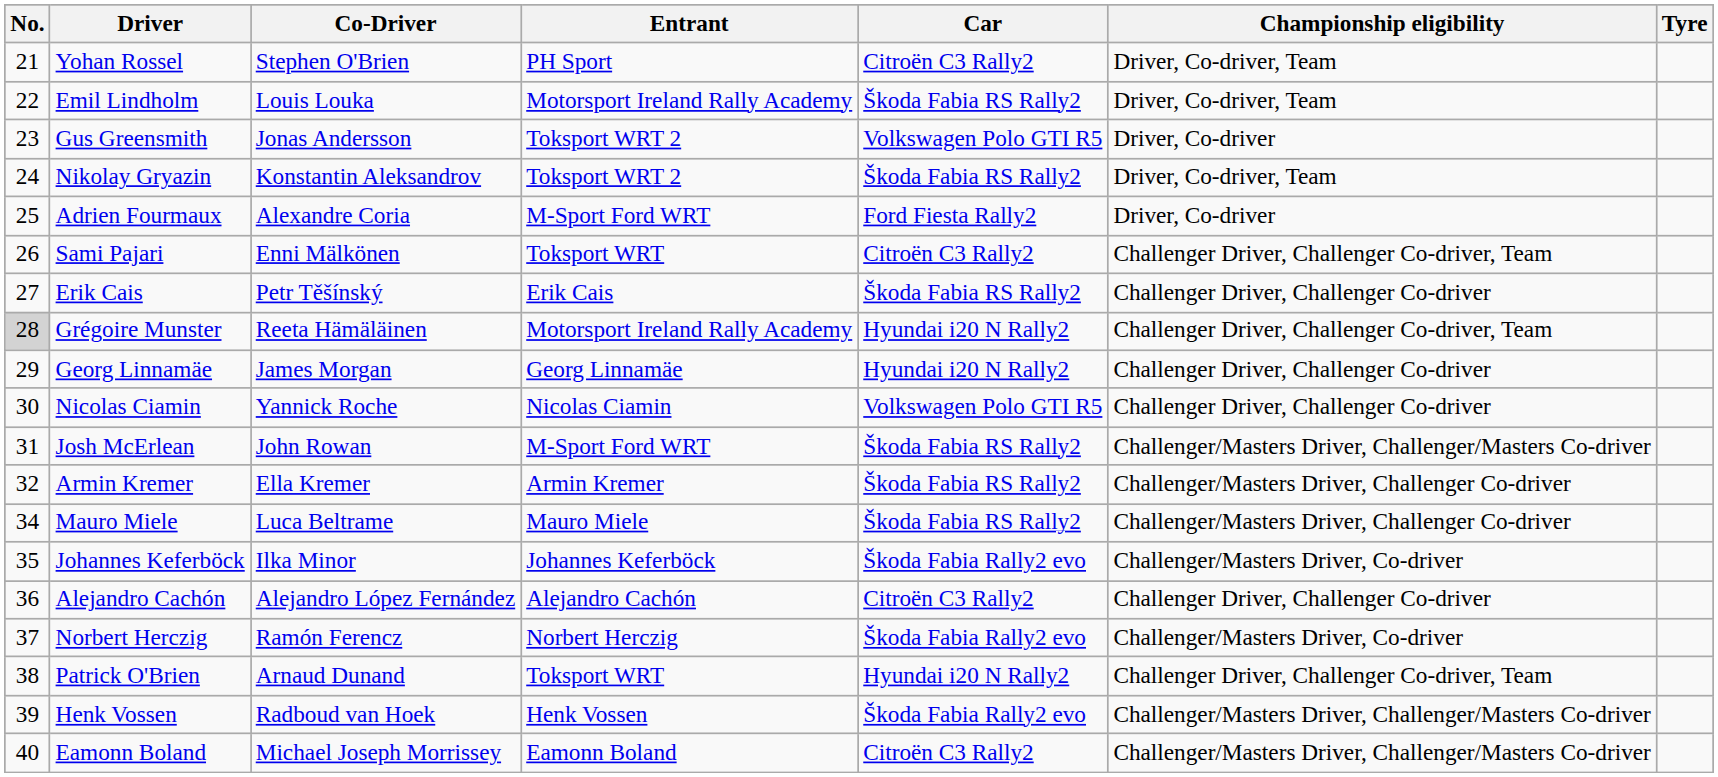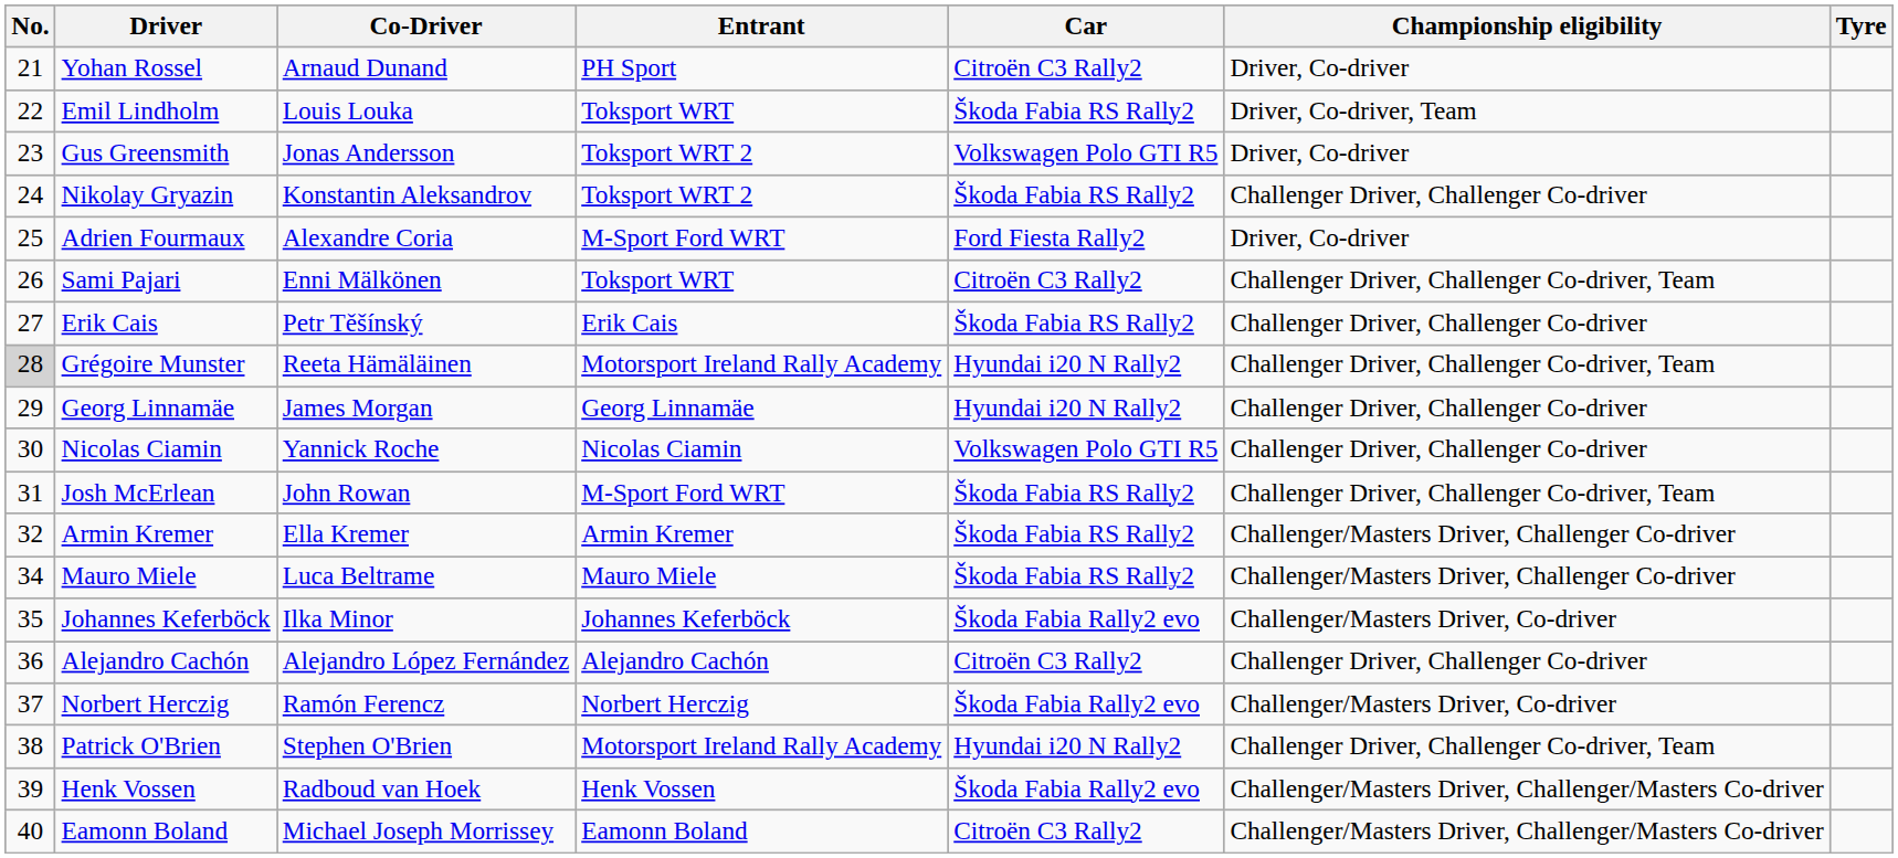 <table class="wikitable" style="font-size: 85%;">
 <tr>
 <th>No.</th>
 <th>Driver</th>
 <th>Co-Driver</th>
 <th>Entrant</th>
 <th>Car</th>
 <th>Championship eligibility</th>
 <th>Tyre</th>
 </tr>
 <tr>
 <td align="center">21</td>
 <td> <a href='#'>Yohan Rossel</a></td>
-<td> <a href='#'>Stephen O'Brien</a></td>
+<td> <a href='#'>Arnaud Dunand</a></td>
 <td> <a href='#'>PH Sport</a></td>
 <td><a href='#'>Citroën C3 Rally2</a></td>
-<td>Driver, Co-driver, Team</td>
+<td>Driver, Co-driver</td>
 <td align="center"></td>
 </tr>
 <tr>
 <td align="center">22</td>
 <td> <a href='#'>Emil Lindholm</a></td>
 <td> <a href='#'>Louis Louka</a></td>
-<td> <a href='#'>Motorsport Ireland Rally Academy</a></td>
+<td> <a href='#'>Toksport WRT</a></td>
 <td><a href='#'>Škoda Fabia RS Rally2</a></td>
 <td>Driver, Co-driver, Team</td>
 <td align="center"></td>
 </tr>
 <tr>
 <td align="center">23</td>
 <td> <a href='#'>Gus Greensmith</a></td>
 <td> <a href='#'>Jonas Andersson</a></td>
 <td> <a href='#'>Toksport WRT 2</a></td>
 <td><a href='#'>Volkswagen Polo GTI R5</a></td>
 <td>Driver, Co-driver</td>
 <td align="center"></td>
 </tr>
 <tr>
 <td align="center">24</td>
 <td> <a href='#'>Nikolay Gryazin</a></td>
 <td> <a href='#'>Konstantin Aleksandrov</a></td>
 <td> <a href='#'>Toksport WRT 2</a></td>
 <td><a href='#'>Škoda Fabia RS Rally2</a></td>
-<td>Driver, Co-driver, Team</td>
+<td>Challenger Driver, Challenger Co-driver</td>
 <td align="center"></td>
 </tr>
 <tr>
 <td align="center">25</td>
 <td> <a href='#'>Adrien Fourmaux</a></td>
 <td> <a href='#'>Alexandre Coria</a></td>
 <td> <a href='#'>M-Sport Ford WRT</a></td>
 <td><a href='#'>Ford Fiesta Rally2</a></td>
 <td>Driver, Co-driver</td>
 <td align="center"></td>
 </tr>
 <tr>
 <td align="center">26</td>
 <td> <a href='#'>Sami Pajari</a></td>
 <td> <a href='#'>Enni Mälkönen</a></td>
 <td> <a href='#'>Toksport WRT</a></td>
 <td><a href='#'>Citroën C3 Rally2</a></td>
 <td>Challenger Driver, Challenger Co-driver, Team</td>
 <td align="center"></td>
 </tr>
 <tr>
 <td align="center">27</td>
 <td> <a href='#'>Erik Cais</a></td>
 <td> <a href='#'>Petr Těšínský</a></td>
 <td> <a href='#'>Erik Cais</a></td>
 <td><a href='#'>Škoda Fabia RS Rally2</a></td>
 <td>Challenger Driver, Challenger Co-driver</td>
 <td align="center"></td>
 </tr>
 <tr>
 <td align="center" style="background: lightgrey;">28</td>
 <td> <a href='#'>Grégoire Munster</a></td>
 <td> <a href='#'>Reeta Hämäläinen</a></td>
 <td> <a href='#'>Motorsport Ireland Rally Academy</a></td>
 <td><a href='#'>Hyundai i20 N Rally2</a></td>
 <td>Challenger Driver, Challenger Co-driver, Team</td>
 <td align="center"></td>
 </tr>
 <tr>
 <td align="center">29</td>
 <td> <a href='#'>Georg Linnamäe</a></td>
 <td> <a href='#'>James Morgan</a></td>
 <td> <a href='#'>Georg Linnamäe</a></td>
 <td><a href='#'>Hyundai i20 N Rally2</a></td>
 <td>Challenger Driver, Challenger Co-driver</td>
 <td align="center"></td>
 </tr>
 <tr>
 <td align="center">30</td>
 <td> <a href='#'>Nicolas Ciamin</a></td>
 <td> <a href='#'>Yannick Roche</a></td>
 <td> <a href='#'>Nicolas Ciamin</a></td>
 <td><a href='#'>Volkswagen Polo GTI R5</a></td>
 <td>Challenger Driver, Challenger Co-driver</td>
 <td align="center"></td>
 </tr>
 <tr>
 <td align="center">31</td>
 <td> <a href='#'>Josh McErlean</a></td>
 <td> <a href='#'>John Rowan</a></td>
 <td> <a href='#'>M-Sport Ford WRT</a></td>
 <td><a href='#'>Škoda Fabia RS Rally2</a></td>
-<td>Challenger/Masters Driver, Challenger/Masters Co-driver</td>
+<td>Challenger Driver, Challenger Co-driver, Team</td>
 <td align="center"></td>
 </tr>
 <tr>
 <td align="center">32</td>
 <td> <a href='#'>Armin Kremer</a></td>
 <td> <a href='#'>Ella Kremer</a></td>
 <td> <a href='#'>Armin Kremer</a></td>
 <td><a href='#'>Škoda Fabia RS Rally2</a></td>
 <td>Challenger/Masters Driver, Challenger Co-driver</td>
 <td align="center"></td>
 </tr>
 <tr>
 <td align="center">34</td>
 <td> <a href='#'>Mauro Miele</a></td>
 <td> <a href='#'>Luca Beltrame</a></td>
 <td> <a href='#'>Mauro Miele</a></td>
 <td><a href='#'>Škoda Fabia RS Rally2</a></td>
 <td>Challenger/Masters Driver, Challenger Co-driver</td>
 <td align="center"></td>
 </tr>
 <tr>
 <td align="center">35</td>
 <td> <a href='#'>Johannes Keferböck</a></td>
 <td> <a href='#'>Ilka Minor</a></td>
 <td> <a href='#'>Johannes Keferböck</a></td>
 <td><a href='#'>Škoda Fabia Rally2 evo</a></td>
 <td>Challenger/Masters Driver, Co-driver</td>
 <td align="center"></td>
 </tr>
 <tr>
 <td align="center">36</td>
 <td> <a href='#'>Alejandro Cachón</a></td>
 <td> <a href='#'>Alejandro López Fernández</a></td>
 <td> <a href='#'>Alejandro Cachón</a></td>
 <td><a href='#'>Citroën C3 Rally2</a></td>
 <td>Challenger Driver, Challenger Co-driver</td>
 <td align="center"></td>
 </tr>
 <tr>
 <td align="center">37</td>
 <td> <a href='#'>Norbert Herczig</a></td>
 <td> <a href='#'>Ramón Ferencz</a></td>
 <td> <a href='#'>Norbert Herczig</a></td>
 <td><a href='#'>Škoda Fabia Rally2 evo</a></td>
 <td>Challenger/Masters Driver, Co-driver</td>
 <td align="center"></td>
 </tr>
 <tr>
 <td align="center">38</td>
 <td> <a href='#'>Patrick O'Brien</a></td>
-<td> <a href='#'>Arnaud Dunand</a></td>
-<td> <a href='#'>Toksport WRT</a></td>
+<td> <a href='#'>Stephen O'Brien</a></td>
+<td> <a href='#'>Motorsport Ireland Rally Academy</a></td>
 <td><a href='#'>Hyundai i20 N Rally2</a></td>
 <td>Challenger Driver, Challenger Co-driver, Team</td>
 <td align="center"></td>
 </tr>
 <tr>
 <td align="center">39</td>
 <td> <a href='#'>Henk Vossen</a></td>
 <td> <a href='#'>Radboud van Hoek</a></td>
 <td> <a href='#'>Henk Vossen</a></td>
 <td><a href='#'>Škoda Fabia Rally2 evo</a></td>
 <td>Challenger/Masters Driver, Challenger/Masters Co-driver</td>
 <td align="center"></td>
 </tr>
 <tr>
 <td align="center">40</td>
 <td> <a href='#'>Eamonn Boland</a></td>
 <td> <a href='#'>Michael Joseph Morrissey</a></td>
 <td> <a href='#'>Eamonn Boland</a></td>
 <td><a href='#'>Citroën C3 Rally2</a></td>
 <td>Challenger/Masters Driver, Challenger/Masters Co-driver</td>
 <td align="center"></td>
 </tr>
 <tr>
 </tr>
 </table>
